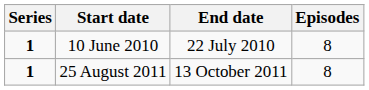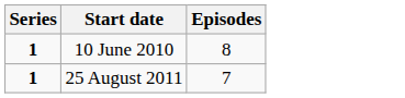 <table class="wikitable" style="text-align:center;">
 <tr>
 <th>Series</th>
 <th>Start date</th>
-<th>End date</th>
 <th>Episodes</th>
 </tr>
 <tr>
 <td><strong>1</strong></td>
 <td>10 June 2010</td>
-<td>22 July 2010</td>
 <td>8</td>
 </tr>
 <tr>
 <td><strong>1</strong></td>
 <td>25 August 2011</td>
-<td>13 October 2011</td>
-<td>8</td>
+<td>7</td>
 </tr>
 </table>
